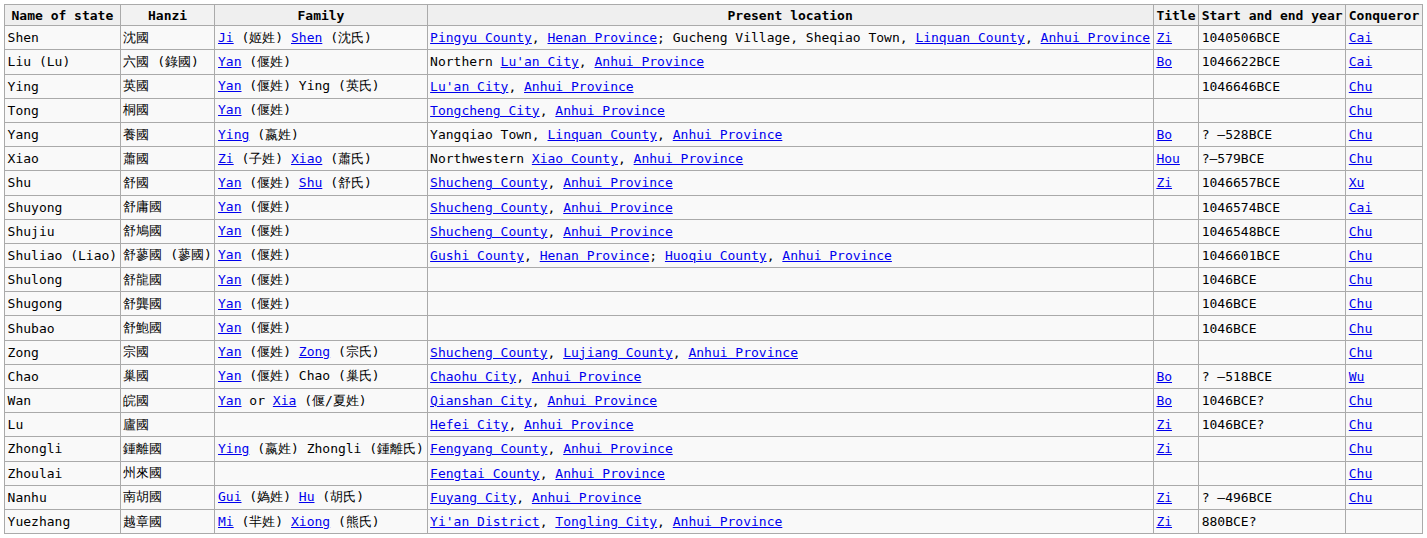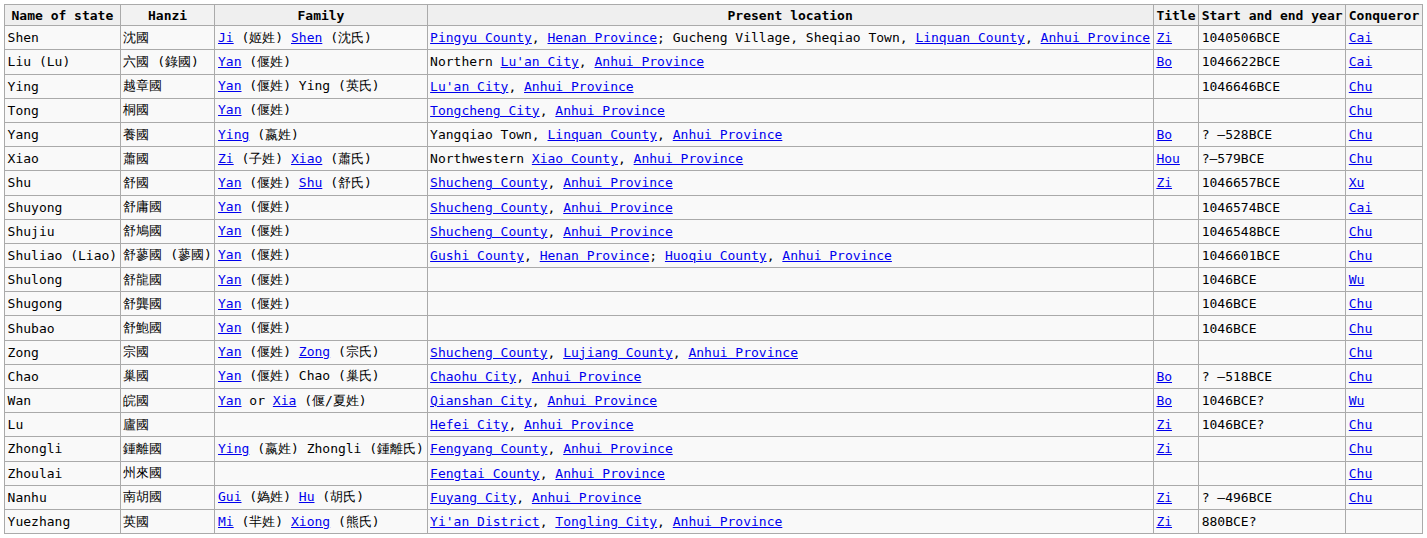 <table class="wikitable">
 <tr>
 <th style="background:#efefef;">Name of state</th>
 <th>Hanzi</th>
 <th style="background:#efefef;">Family</th>
 <th style="background:#efefef;">Present location</th>
 <th style="background:#efefef;">Title</th>
 <th style="background:#efefef;">Start and end year</th>
 <th style="background:#efefef;">Conqueror</th>
 </tr>
 <tr ---->
 <td>Shen</td>
 <td>沈國</td>
 <td><a href='#'>Ji</a> (姬姓) <a href='#'>Shen</a> (沈氏)</td>
 <td><a href='#'>Pingyu County</a>, <a href='#'>Henan Province</a>; Gucheng Village, Sheqiao Town, <a href='#'>Linquan County</a>, <a href='#'>Anhui Province</a></td>
 <td><a href='#'>Zi</a></td>
 <td>1040506BCE</td>
 <td><a href='#'>Cai</a></td>
 </tr>
 <tr ---->
 <td>Liu (Lu)</td>
 <td>六國 (錄國)</td>
 <td><a href='#'>Yan</a> (偃姓)</td>
 <td>Northern <a href='#'>Lu'an City</a>, <a href='#'>Anhui Province</a></td>
 <td><a href='#'>Bo</a></td>
 <td>1046622BCE</td>
 <td><a href='#'>Cai</a></td>
 </tr>
 <tr ---->
 <td>Ying</td>
-<td>英國</td>
+<td>越章國</td>
 <td><a href='#'>Yan</a> (偃姓) Ying (英氏)</td>
 <td><a href='#'>Lu'an City</a>, <a href='#'>Anhui Province</a></td>
 <td></td>
 <td>1046646BCE</td>
 <td><a href='#'>Chu</a></td>
 </tr>
 <tr ---->
 <td>Tong</td>
 <td>桐國</td>
 <td><a href='#'>Yan</a> (偃姓)</td>
 <td><a href='#'>Tongcheng City</a>, <a href='#'>Anhui Province</a></td>
 <td></td>
 <td></td>
 <td><a href='#'>Chu</a></td>
 </tr>
 <tr ---->
 <td>Yang</td>
 <td>養國</td>
 <td><a href='#'>Ying</a> (嬴姓)</td>
 <td>Yangqiao Town, <a href='#'>Linquan County</a>, <a href='#'>Anhui Province</a></td>
 <td><a href='#'>Bo</a></td>
 <td>? –528BCE</td>
 <td><a href='#'>Chu</a></td>
 </tr>
 <tr ---->
 <td>Xiao</td>
 <td>蕭國</td>
 <td><a href='#'>Zi</a> (子姓) <a href='#'>Xiao</a> (蕭氏)</td>
 <td>Northwestern <a href='#'>Xiao County</a>, <a href='#'>Anhui Province</a></td>
 <td><a href='#'>Hou</a></td>
 <td>?–579BCE</td>
 <td><a href='#'>Chu</a></td>
 </tr>
 <tr ---->
 <td>Shu</td>
 <td>舒國</td>
 <td><a href='#'>Yan</a> (偃姓) <a href='#'>Shu</a> (舒氏)</td>
 <td><a href='#'>Shucheng County</a>, <a href='#'>Anhui Province</a></td>
 <td><a href='#'>Zi</a></td>
 <td>1046657BCE</td>
 <td><a href='#'>Xu</a></td>
 </tr>
 <tr ---->
 <td>Shuyong</td>
 <td>舒庸國</td>
 <td><a href='#'>Yan</a> (偃姓)</td>
 <td><a href='#'>Shucheng County</a>, <a href='#'>Anhui Province</a></td>
 <td></td>
 <td>1046574BCE</td>
 <td><a href='#'>Cai</a></td>
 </tr>
 <tr ---->
 <td>Shujiu</td>
 <td>舒鳩國</td>
 <td><a href='#'>Yan</a> (偃姓)</td>
 <td><a href='#'>Shucheng County</a>, <a href='#'>Anhui Province</a></td>
 <td></td>
 <td>1046548BCE</td>
 <td><a href='#'>Chu</a></td>
 </tr>
 <tr ---->
 <td>Shuliao (Liao)</td>
 <td>舒蓼國 (蓼國)</td>
 <td><a href='#'>Yan</a> (偃姓)</td>
 <td><a href='#'>Gushi County</a>, <a href='#'>Henan Province</a>; <a href='#'>Huoqiu County</a>, <a href='#'>Anhui Province</a></td>
 <td></td>
 <td>1046601BCE</td>
 <td><a href='#'>Chu</a></td>
 </tr>
 <tr ---->
 <td>Shulong</td>
 <td>舒龍國</td>
 <td><a href='#'>Yan</a> (偃姓)</td>
 <td></td>
 <td></td>
 <td>1046BCE</td>
-<td><a href='#'>Chu</a></td>
+<td><a href='#'>Wu</a></td>
 </tr>
 <tr ---->
 <td>Shugong</td>
 <td>舒龔國</td>
 <td><a href='#'>Yan</a> (偃姓)</td>
 <td></td>
 <td></td>
 <td>1046BCE</td>
 <td><a href='#'>Chu</a></td>
 </tr>
 <tr ---->
 <td>Shubao</td>
 <td>舒鮑國</td>
 <td><a href='#'>Yan</a> (偃姓)</td>
 <td></td>
 <td></td>
 <td>1046BCE</td>
 <td><a href='#'>Chu</a></td>
 </tr>
 <tr ---->
 <td>Zong</td>
 <td>宗國</td>
 <td><a href='#'>Yan</a> (偃姓) <a href='#'>Zong</a> (宗氏)</td>
 <td><a href='#'>Shucheng County</a>, <a href='#'>Lujiang County</a>, <a href='#'>Anhui Province</a></td>
 <td></td>
 <td></td>
 <td><a href='#'>Chu</a></td>
 </tr>
 <tr ---->
 <td>Chao</td>
 <td>巢國</td>
 <td><a href='#'>Yan</a> (偃姓) Chao (巢氏)</td>
 <td><a href='#'>Chaohu City</a>, <a href='#'>Anhui Province</a></td>
 <td><a href='#'>Bo</a></td>
 <td>? –518BCE</td>
-<td><a href='#'>Wu</a></td>
+<td><a href='#'>Chu</a></td>
 </tr>
 <tr ---->
 <td>Wan</td>
 <td>皖國</td>
 <td><a href='#'>Yan</a> or <a href='#'>Xia</a> (偃/夏姓)</td>
 <td><a href='#'>Qianshan City</a>, <a href='#'>Anhui Province</a></td>
 <td><a href='#'>Bo</a></td>
 <td>1046BCE?</td>
-<td><a href='#'>Chu</a></td>
+<td><a href='#'>Wu</a></td>
 </tr>
 <tr ---->
 <td>Lu</td>
 <td>廬國</td>
 <td></td>
 <td><a href='#'>Hefei City</a>, <a href='#'>Anhui Province</a></td>
 <td><a href='#'>Zi</a></td>
 <td>1046BCE?</td>
 <td><a href='#'>Chu</a></td>
 </tr>
 <tr ---->
 <td>Zhongli</td>
 <td>鍾離國</td>
 <td><a href='#'>Ying</a> (嬴姓) Zhongli (鍾離氏)</td>
 <td><a href='#'>Fengyang County</a>, <a href='#'>Anhui Province</a></td>
 <td><a href='#'>Zi</a></td>
 <td></td>
 <td><a href='#'>Chu</a></td>
 </tr>
 <tr ---->
 <td>Zhoulai</td>
 <td>州來國</td>
 <td></td>
 <td><a href='#'>Fengtai County</a>, <a href='#'>Anhui Province</a></td>
 <td></td>
 <td></td>
 <td><a href='#'>Chu</a></td>
 </tr>
 <tr ---->
 <td>Nanhu</td>
 <td>南胡國</td>
 <td><a href='#'>Gui</a> (媯姓) <a href='#'>Hu</a> (胡氏)</td>
 <td><a href='#'>Fuyang City</a>, <a href='#'>Anhui Province</a></td>
 <td><a href='#'>Zi</a></td>
 <td>? –496BCE</td>
 <td><a href='#'>Chu</a></td>
 </tr>
 <tr ---->
 <td>Yuezhang</td>
-<td>越章國</td>
+<td>英國</td>
 <td><a href='#'>Mi</a> (羋姓) <a href='#'>Xiong</a> (熊氏)</td>
 <td><a href='#'>Yi'an District</a>, <a href='#'>Tongling City</a>, <a href='#'>Anhui Province</a></td>
 <td><a href='#'>Zi</a></td>
 <td>880BCE?</td>
 <td></td>
 </tr>
 </table>
